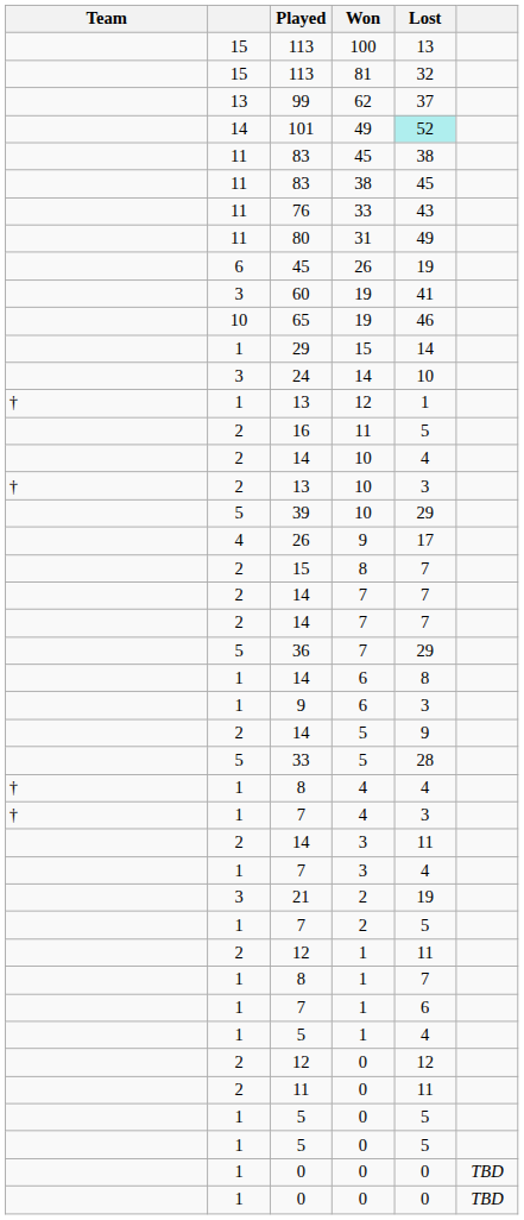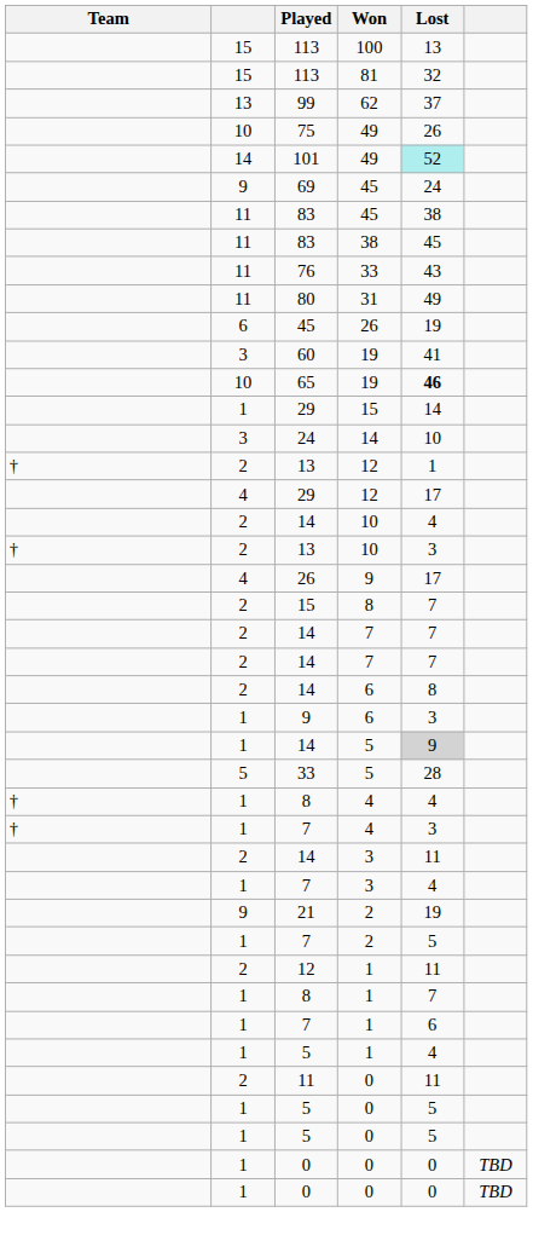 <table class="wikitable sortable" style="text-align: center">
 <tr>
 <th scope="col" style="width: 180px;">Team</th>
 <th scope="col" style="width: 50px;"></th>
 <th scope="col" style="width: 50px;">Played</th>
 <th scope="col" style="width: 50px;">Won</th>
 <th scope="col" style="width: 50px;">Lost</th>
 <th scope="col" style="width: 50px;"></th>
 </tr>
 <tr>
 <td align=left><strong></strong></td>
 <td>15</td>
 <td>113</td>
 <td>100</td>
 <td>13</td>
 <td></td>
 </tr>
 <tr>
 <td align=left><strong></strong></td>
 <td>15</td>
 <td>113</td>
 <td>81</td>
 <td>32</td>
 <td></td>
 </tr>
 <tr>
 <td align="left"><strong></strong></td>
 <td>13</td>
 <td>99</td>
 <td>62</td>
 <td>37</td>
 <td></td>
 </tr>
 <tr>
+<td align="left"></td>
+<td>10</td>
+<td>75</td>
+<td>49</td>
+<td>26</td>
+<td></td>
+</tr>
+<tr>
 <td align="left"><strong></strong></td>
 <td>14</td>
 <td>101</td>
 <td>49</td>
 <td style="background: paleturquoise;">52</td>
+<td></td>
+</tr>
+<tr>
+<td align="left"><strong></strong></td>
+<td>9</td>
+<td>69</td>
+<td>45</td>
+<td>24</td>
 <td></td>
 </tr>
 <tr>
 <td align="left"><strong></strong></td>
 <td>11</td>
 <td>83</td>
 <td>45</td>
 <td>38</td>
 <td></td>
 </tr>
 <tr>
 <td align="left"><strong></strong></td>
 <td>11</td>
 <td>83</td>
 <td>38</td>
 <td>45</td>
 <td></td>
 </tr>
 <tr>
 <td align="left"><strong></strong></td>
 <td>11</td>
 <td>76</td>
 <td>33</td>
 <td>43</td>
 <td></td>
 </tr>
 <tr>
 <td align="left"><strong></strong></td>
 <td>11</td>
 <td>80</td>
 <td>31</td>
 <td>49</td>
 <td></td>
 </tr>
 <tr>
 <td align="left"><strong></strong></td>
 <td>6</td>
 <td>45</td>
 <td>26</td>
 <td>19</td>
 <td></td>
 </tr>
 <tr>
 <td align="left"><strong></strong></td>
 <td>3</td>
 <td>60</td>
 <td>19</td>
 <td>41</td>
 <td></td>
 </tr>
 <tr>
 <td align="left"><strong></strong></td>
 <td>10</td>
 <td>65</td>
 <td>19</td>
-<td>46</td>
+<td><strong>46</strong></td>
 <td></td>
 </tr>
 <tr>
 <td align="left"></td>
 <td>1</td>
 <td>29</td>
 <td>15</td>
 <td>14</td>
 <td></td>
 </tr>
 <tr>
 <td align="left"><strong></strong></td>
 <td>3</td>
 <td>24</td>
 <td>14</td>
 <td>10</td>
 <td></td>
 </tr>
 <tr>
 <td align="left"><em></em> †</td>
-<td>1</td>
+<td>2</td>
 <td>13</td>
 <td>12</td>
 <td>1</td>
 <td></td>
 </tr>
 <tr>
 <td align="left"></td>
-<td>2</td>
-<td>16</td>
-<td>11</td>
-<td>5</td>
+<td>4</td>
+<td>29</td>
+<td>12</td>
+<td>17</td>
 <td></td>
 </tr>
 <tr>
 <td align="left"></td>
 <td>2</td>
 <td>14</td>
 <td>10</td>
 <td>4</td>
 <td></td>
 </tr>
 <tr>
 <td align="left"><em></em> †</td>
 <td>2</td>
 <td>13</td>
 <td>10</td>
 <td>3</td>
-<td></td>
-</tr>
-<tr>
-<td align="left"></td>
-<td>5</td>
-<td>39</td>
-<td>10</td>
-<td>29</td>
 <td></td>
 </tr>
 <tr>
 <td align="left"></td>
 <td>4</td>
 <td>26</td>
 <td>9</td>
 <td>17</td>
 <td></td>
 </tr>
 <tr>
 <td align="left"></td>
 <td>2</td>
 <td>15</td>
 <td>8</td>
 <td>7</td>
 <td></td>
 </tr>
 <tr>
 <td align="left"></td>
 <td>2</td>
 <td>14</td>
 <td>7</td>
 <td>7</td>
 <td></td>
 </tr>
 <tr>
 <td align="left"></td>
 <td>2</td>
 <td>14</td>
 <td>7</td>
 <td>7</td>
 <td></td>
 </tr>
 <tr>
 <td align="left"></td>
-<td>5</td>
-<td>36</td>
-<td>7</td>
-<td>29</td>
-<td></td>
-</tr>
-<tr>
-<td align="left"></td>
-<td>1</td>
+<td>2</td>
 <td>14</td>
 <td>6</td>
 <td>8</td>
 <td></td>
 </tr>
 <tr>
 <td align="left"></td>
 <td>1</td>
 <td>9</td>
 <td>6</td>
 <td>3</td>
 <td></td>
 </tr>
 <tr>
 <td align="left"></td>
-<td>2</td>
+<td>1</td>
 <td>14</td>
 <td>5</td>
-<td>9</td>
+<td style="background: lightgrey;">9</td>
 <td></td>
 </tr>
 <tr>
 <td align="left"></td>
 <td>5</td>
 <td>33</td>
 <td>5</td>
 <td>28</td>
 <td></td>
 </tr>
 <tr>
 <td align="left"><em></em> †</td>
 <td>1</td>
 <td>8</td>
 <td>4</td>
 <td>4</td>
 <td></td>
 </tr>
 <tr>
 <td align="left"><em></em> †</td>
 <td>1</td>
 <td>7</td>
 <td>4</td>
 <td>3</td>
 <td></td>
 </tr>
 <tr>
 <td align="left"></td>
 <td>2</td>
 <td>14</td>
 <td>3</td>
 <td>11</td>
 <td></td>
 </tr>
 <tr>
 <td align="left"></td>
 <td>1</td>
 <td>7</td>
 <td>3</td>
 <td>4</td>
 <td></td>
 </tr>
 <tr>
 <td align="left"></td>
-<td>3</td>
+<td>9</td>
 <td>21</td>
 <td>2</td>
 <td>19</td>
 <td></td>
 </tr>
 <tr>
 <td align="left"></td>
 <td>1</td>
 <td>7</td>
 <td>2</td>
 <td>5</td>
 <td></td>
 </tr>
 <tr>
 <td align="left"></td>
 <td>2</td>
 <td>12</td>
 <td>1</td>
 <td>11</td>
 <td></td>
 </tr>
 <tr>
 <td align="left"></td>
 <td>1</td>
 <td>8</td>
 <td>1</td>
 <td>7</td>
 <td></td>
 </tr>
 <tr>
 <td align="left"></td>
 <td>1</td>
 <td>7</td>
 <td>1</td>
 <td>6</td>
 <td></td>
 </tr>
 <tr>
 <td align="left"></td>
 <td>1</td>
 <td>5</td>
 <td>1</td>
 <td>4</td>
 <td></td>
 </tr>
 <tr>
 <td align="left"></td>
 <td>2</td>
-<td>12</td>
-<td>0</td>
-<td>12</td>
-<td></td>
-</tr>
-<tr>
-<td align="left"></td>
-<td>2</td>
 <td>11</td>
 <td>0</td>
 <td>11</td>
 <td></td>
 </tr>
 <tr>
 <td align="left"></td>
 <td>1</td>
 <td>5</td>
 <td>0</td>
 <td>5</td>
 <td></td>
 </tr>
 <tr>
 <td align="left"><strong></strong></td>
 <td>1</td>
 <td>5</td>
 <td>0</td>
 <td>5</td>
 <td></td>
 </tr>
 <tr>
 <td align="left"><strong></strong></td>
 <td>1</td>
 <td>0</td>
 <td>0</td>
 <td>0</td>
 <td><em>TBD</em></td>
 </tr>
 <tr>
 <td align="left"><strong></strong></td>
 <td>1</td>
 <td>0</td>
 <td>0</td>
 <td>0</td>
 <td><em>TBD</em></td>
 </tr>
 </table>
